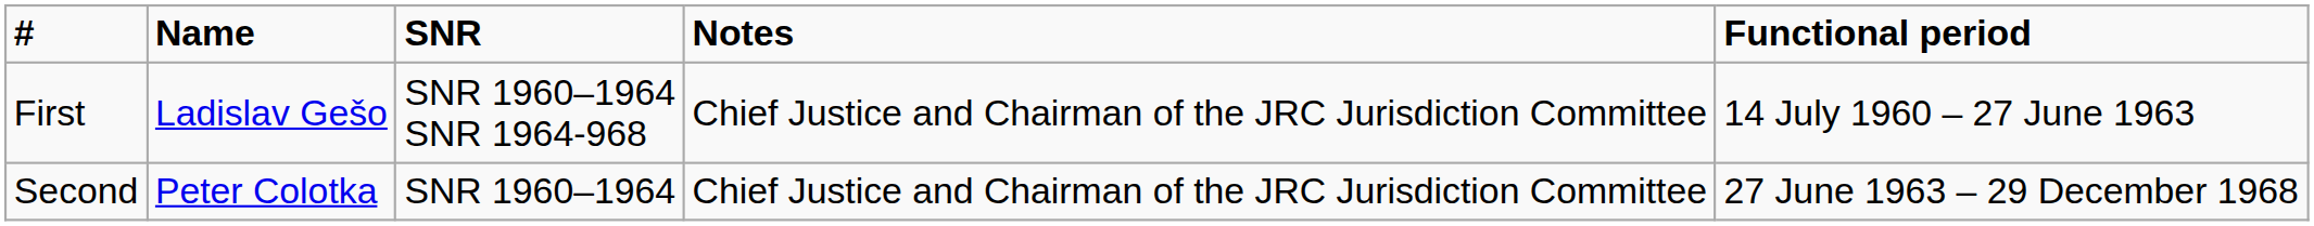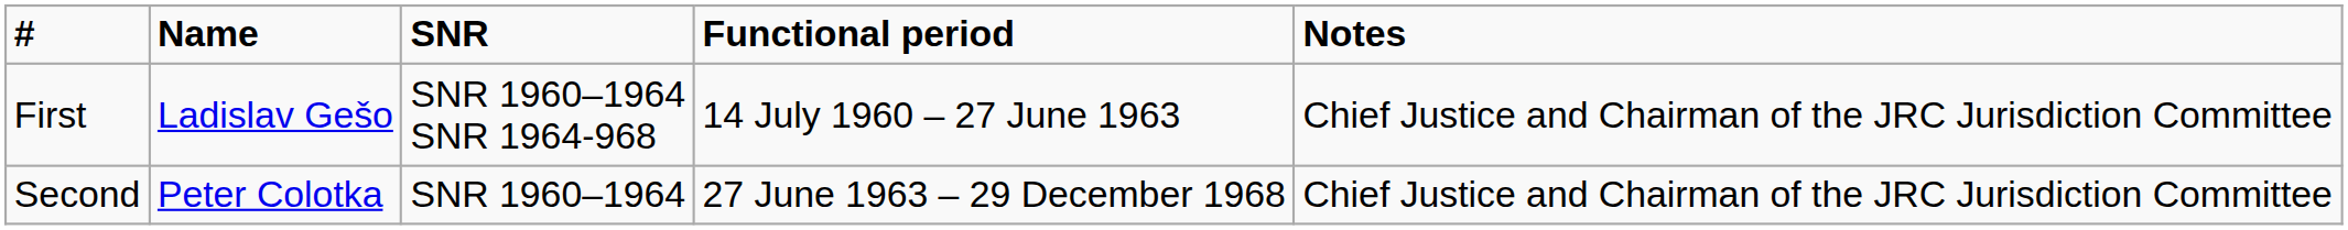 <table class="wikitable">
 <tr>
 <td><strong>#</strong></td>
 <td><strong>Name</strong></td>
 <td><strong>SNR</strong></td>
+<td><strong>Functional period</strong></td>
 <td><strong>Notes</strong></td>
-<td><strong>Functional period</strong></td>
 </tr>
 <tr>
 <td>First</td>
 <td><a href='#'>Ladislav Gešo</a></td>
 <td>SNR 1960–1964<br>SNR 1964-968</td>
+<td>14 July 1960 – 27 June 1963</td>
 <td>Chief Justice and Chairman of the JRC Jurisdiction Committee</td>
-<td>14 July 1960 – 27 June 1963</td>
 </tr>
 <tr>
 <td>Second</td>
 <td><a href='#'>Peter Colotka</a></td>
 <td>SNR 1960–1964</td>
+<td>27 June 1963 – 29 December 1968</td>
 <td>Chief Justice and Chairman of the JRC Jurisdiction Committee</td>
-<td>27 June 1963 – 29 December 1968</td>
 </tr>
 </table>
